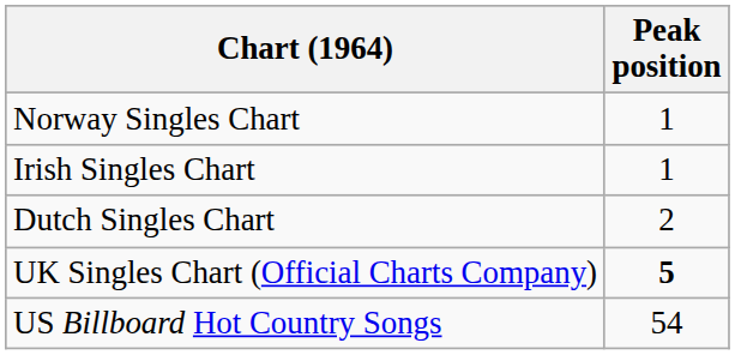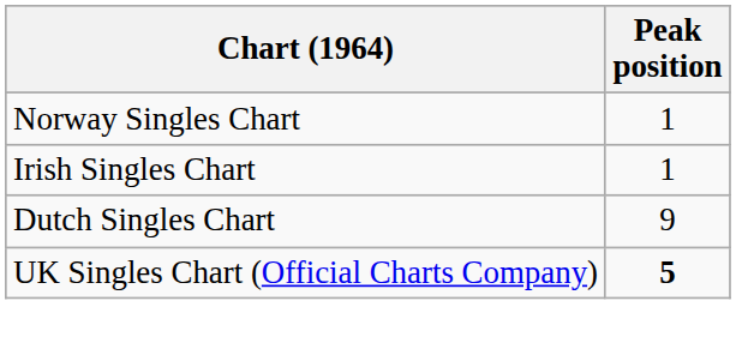 <table class="wikitable sortable">
 <tr>
 <th>Chart (1964)</th>
 <th>Peak<br>position</th>
 </tr>
 <tr>
 <td>Norway Singles Chart</td>
 <td style="text-align:center;">1</td>
 </tr>
 <tr>
 <td>Irish Singles Chart</td>
 <td style="text-align:center;">1</td>
 </tr>
 <tr>
 <td>Dutch Singles Chart</td>
-<td style="text-align:center;">2</td>
+<td style="text-align:center;">9</td>
 </tr>
 <tr>
 <td>UK Singles Chart (<a href='#'>Official Charts Company</a>)</td>
 <td style="text-align:center;"><strong>5</strong></td>
 </tr>
-<tr>
-<td>US <em>Billboard</em> <a href='#'>Hot Country Songs</a></td>
-<td style="text-align:center;">54</td>
-</tr>
 </table>
